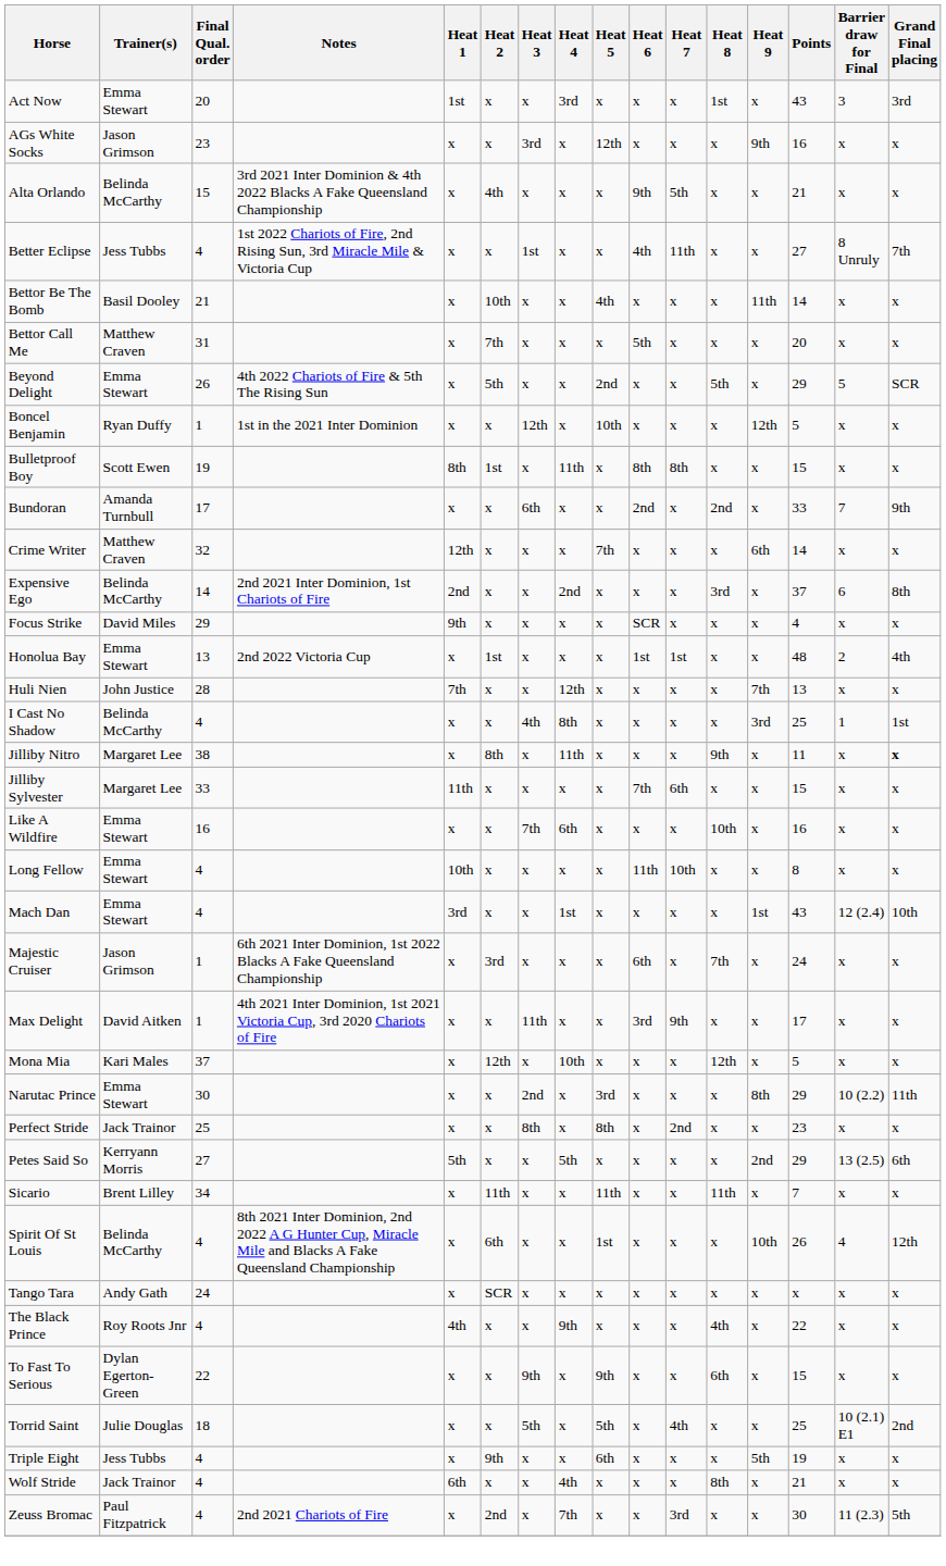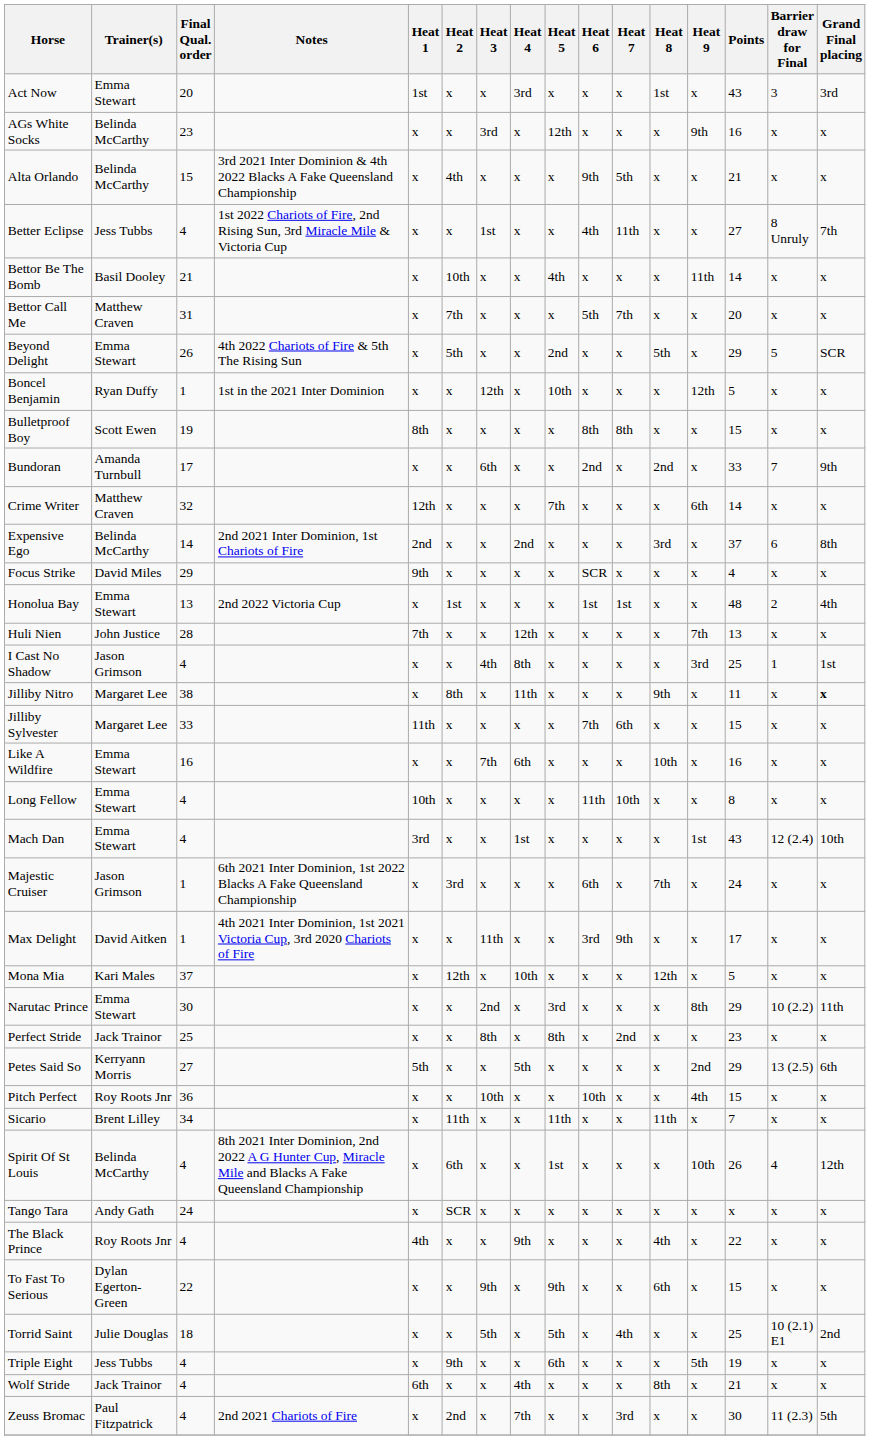 <table class="wikitable sortable" style="font-size:85%">
 <tr>
 <th width="100px">Horse <br></th>
 <th width="100px">Trainer(s)<br></th>
 <th width="25px">Final Qual. order <br></th>
 <th width="300px">Notes<br></th>
 <th width="25px">Heat 1<br></th>
 <th width="25px">Heat 2<br></th>
 <th width="25px">Heat 3<br></th>
 <th width="25px">Heat 4<br></th>
 <th width="25px">Heat 5<br></th>
 <th width="25px">Heat 6<br></th>
 <th width="35px">Heat 7<br></th>
 <th width="35px">Heat 8<br></th>
 <th width="35px">Heat 9<br></th>
 <th width="35px">Points<br></th>
 <th width="35px">Barrier draw for Final<br></th>
 <th width="35px">Grand Final placing</th>
 </tr>
 <tr>
 <td>Act Now</td>
 <td>Emma Stewart</td>
 <td>20</td>
 <td></td>
 <td>1st</td>
 <td>x</td>
 <td>x</td>
 <td>3rd</td>
 <td>x</td>
 <td>x</td>
 <td>x</td>
 <td>1st</td>
 <td>x</td>
 <td>43</td>
 <td>3</td>
 <td>3rd</td>
 </tr>
 <tr>
 <td>AGs White Socks</td>
-<td>Jason Grimson</td>
+<td>Belinda McCarthy</td>
 <td>23</td>
 <td></td>
 <td>x</td>
 <td>x</td>
 <td>3rd</td>
 <td>x</td>
 <td>12th</td>
 <td>x</td>
 <td>x</td>
 <td>x</td>
 <td>9th</td>
 <td>16</td>
 <td>x</td>
 <td>x</td>
 </tr>
 <tr>
 <td>Alta Orlando</td>
 <td>Belinda McCarthy</td>
 <td>15</td>
 <td>3rd 2021 Inter Dominion & 4th 2022 Blacks A Fake Queensland Championship</td>
 <td>x</td>
 <td>4th</td>
 <td>x</td>
 <td>x</td>
 <td>x</td>
 <td>9th</td>
 <td>5th</td>
 <td>x</td>
 <td>x</td>
 <td>21</td>
 <td>x</td>
 <td>x</td>
 </tr>
 <tr>
 <td>Better Eclipse</td>
 <td>Jess Tubbs</td>
 <td>4</td>
 <td>1st 2022 <a href='#'>Chariots of Fire</a>, 2nd Rising Sun, 3rd <a href='#'>Miracle Mile</a> & Victoria Cup</td>
 <td>x</td>
 <td>x</td>
 <td>1st</td>
 <td>x</td>
 <td>x</td>
 <td>4th</td>
 <td>11th</td>
 <td>x</td>
 <td>x</td>
 <td>27</td>
 <td>8 Unruly</td>
 <td>7th</td>
 </tr>
 <tr>
 <td>Bettor Be The Bomb</td>
 <td>Basil Dooley</td>
 <td>21</td>
 <td></td>
 <td>x</td>
 <td>10th</td>
 <td>x</td>
 <td>x</td>
 <td>4th</td>
 <td>x</td>
 <td>x</td>
 <td>x</td>
 <td>11th</td>
 <td>14</td>
 <td>x</td>
 <td>x</td>
 </tr>
 <tr>
 <td>Bettor Call Me</td>
 <td>Matthew Craven</td>
 <td>31</td>
 <td></td>
 <td>x</td>
 <td>7th</td>
 <td>x</td>
 <td>x</td>
 <td>x</td>
 <td>5th</td>
-<td>x</td>
+<td>7th</td>
 <td>x</td>
 <td>x</td>
 <td>20</td>
 <td>x</td>
 <td>x</td>
 </tr>
 <tr>
 <td>Beyond Delight</td>
 <td>Emma Stewart</td>
 <td>26</td>
 <td>4th 2022 <a href='#'>Chariots of Fire</a> & 5th The Rising Sun</td>
 <td>x</td>
 <td>5th</td>
 <td>x</td>
 <td>x</td>
 <td>2nd</td>
 <td>x</td>
 <td>x</td>
 <td>5th</td>
 <td>x</td>
 <td>29</td>
 <td>5</td>
 <td>SCR</td>
 </tr>
 <tr>
 <td>Boncel Benjamin</td>
 <td>Ryan Duffy</td>
 <td>1</td>
 <td>1st in the 2021 Inter Dominion</td>
 <td>x</td>
 <td>x</td>
 <td>12th</td>
 <td>x</td>
 <td>10th</td>
 <td>x</td>
 <td>x</td>
 <td>x</td>
 <td>12th</td>
 <td>5</td>
 <td>x</td>
 <td>x</td>
 </tr>
 <tr>
 <td>Bulletproof Boy</td>
 <td>Scott Ewen</td>
 <td>19</td>
 <td></td>
 <td>8th</td>
-<td>1st</td>
 <td>x</td>
-<td>11th</td>
+<td>x</td>
+<td>x</td>
 <td>x</td>
 <td>8th</td>
 <td>8th</td>
 <td>x</td>
 <td>x</td>
 <td>15</td>
 <td>x</td>
 <td>x</td>
 </tr>
 <tr>
 <td>Bundoran</td>
 <td>Amanda Turnbull</td>
 <td>17</td>
 <td></td>
 <td>x</td>
 <td>x</td>
 <td>6th</td>
 <td>x</td>
 <td>x</td>
 <td>2nd</td>
 <td>x</td>
 <td>2nd</td>
 <td>x</td>
 <td>33</td>
 <td>7</td>
 <td>9th</td>
 </tr>
 <tr>
 <td>Crime Writer</td>
 <td>Matthew Craven</td>
 <td>32</td>
 <td></td>
 <td>12th</td>
 <td>x</td>
 <td>x</td>
 <td>x</td>
 <td>7th</td>
 <td>x</td>
 <td>x</td>
 <td>x</td>
 <td>6th</td>
 <td>14</td>
 <td>x</td>
 <td>x</td>
 </tr>
 <tr>
 <td>Expensive Ego</td>
 <td>Belinda McCarthy</td>
 <td>14</td>
 <td>2nd 2021 Inter Dominion, 1st <a href='#'>Chariots of Fire</a></td>
 <td>2nd</td>
 <td>x</td>
 <td>x</td>
 <td>2nd</td>
 <td>x</td>
 <td>x</td>
 <td>x</td>
 <td>3rd</td>
 <td>x</td>
 <td>37</td>
 <td>6</td>
 <td>8th</td>
 </tr>
 <tr>
 <td>Focus Strike</td>
 <td>David Miles</td>
 <td>29</td>
 <td></td>
 <td>9th</td>
 <td>x</td>
 <td>x</td>
 <td>x</td>
 <td>x</td>
 <td>SCR</td>
 <td>x</td>
 <td>x</td>
 <td>x</td>
 <td>4</td>
 <td>x</td>
 <td>x</td>
 </tr>
 <tr>
 <td>Honolua Bay</td>
 <td>Emma Stewart</td>
 <td>13</td>
 <td>2nd 2022 Victoria Cup</td>
 <td>x</td>
 <td>1st</td>
 <td>x</td>
 <td>x</td>
 <td>x</td>
 <td>1st</td>
 <td>1st</td>
 <td>x</td>
 <td>x</td>
 <td>48</td>
 <td>2</td>
 <td>4th</td>
 </tr>
 <tr>
 <td>Huli Nien</td>
 <td>John Justice</td>
 <td>28</td>
 <td></td>
 <td>7th</td>
 <td>x</td>
 <td>x</td>
 <td>12th</td>
 <td>x</td>
 <td>x</td>
 <td>x</td>
 <td>x</td>
 <td>7th</td>
 <td>13</td>
 <td>x</td>
 <td>x</td>
 </tr>
 <tr>
 <td>I Cast No Shadow</td>
-<td>Belinda McCarthy</td>
+<td>Jason Grimson</td>
 <td>4</td>
 <td></td>
 <td>x</td>
 <td>x</td>
 <td>4th</td>
 <td>8th</td>
 <td>x</td>
 <td>x</td>
 <td>x</td>
 <td>x</td>
 <td>3rd</td>
 <td>25</td>
 <td>1</td>
 <td>1st</td>
 </tr>
 <tr>
 <td>Jilliby Nitro</td>
 <td>Margaret Lee</td>
 <td>38</td>
 <td></td>
 <td>x</td>
 <td>8th</td>
 <td>x</td>
 <td>11th</td>
 <td>x</td>
 <td>x</td>
 <td>x</td>
 <td>9th</td>
 <td>x</td>
 <td>11</td>
 <td>x</td>
 <td><strong>x</strong></td>
 </tr>
 <tr>
 <td>Jilliby Sylvester</td>
 <td>Margaret Lee</td>
 <td>33</td>
 <td></td>
 <td>11th</td>
 <td>x</td>
 <td>x</td>
 <td>x</td>
 <td>x</td>
 <td>7th</td>
 <td>6th</td>
 <td>x</td>
 <td>x</td>
 <td>15</td>
 <td>x</td>
 <td>x</td>
 </tr>
 <tr>
 <td>Like A Wildfire</td>
 <td>Emma Stewart</td>
 <td>16</td>
 <td></td>
 <td>x</td>
 <td>x</td>
 <td>7th</td>
 <td>6th</td>
 <td>x</td>
 <td>x</td>
 <td>x</td>
 <td>10th</td>
 <td>x</td>
 <td>16</td>
 <td>x</td>
 <td>x</td>
 </tr>
 <tr>
 <td>Long Fellow</td>
 <td>Emma Stewart</td>
 <td>4</td>
 <td></td>
 <td>10th</td>
 <td>x</td>
 <td>x</td>
 <td>x</td>
 <td>x</td>
 <td>11th</td>
 <td>10th</td>
 <td>x</td>
 <td>x</td>
 <td>8</td>
 <td>x</td>
 <td>x</td>
 </tr>
 <tr>
 <td>Mach Dan</td>
 <td>Emma Stewart</td>
 <td>4</td>
 <td></td>
 <td>3rd</td>
 <td>x</td>
 <td>x</td>
 <td>1st</td>
 <td>x</td>
 <td>x</td>
 <td>x</td>
 <td>x</td>
 <td>1st</td>
 <td>43</td>
 <td>12 (2.4)</td>
 <td>10th</td>
 </tr>
 <tr>
 <td>Majestic Cruiser</td>
 <td>Jason Grimson</td>
 <td>1</td>
 <td>6th 2021 Inter Dominion, 1st 2022 Blacks A Fake Queensland Championship</td>
 <td>x</td>
 <td>3rd</td>
 <td>x</td>
 <td>x</td>
 <td>x</td>
 <td>6th</td>
 <td>x</td>
 <td>7th</td>
 <td>x</td>
 <td>24</td>
 <td>x</td>
 <td>x</td>
 </tr>
 <tr>
 <td>Max Delight</td>
 <td>David Aitken</td>
 <td>1</td>
 <td>4th 2021 Inter Dominion, 1st 2021 <a href='#'>Victoria Cup</a>, 3rd 2020 <a href='#'>Chariots of Fire</a></td>
 <td>x</td>
 <td>x</td>
 <td>11th</td>
 <td>x</td>
 <td>x</td>
 <td>3rd</td>
 <td>9th</td>
 <td>x</td>
 <td>x</td>
 <td>17</td>
 <td>x</td>
 <td>x</td>
 </tr>
 <tr>
 <td>Mona Mia</td>
 <td>Kari Males</td>
 <td>37</td>
 <td></td>
 <td>x</td>
 <td>12th</td>
 <td>x</td>
 <td>10th</td>
 <td>x</td>
 <td>x</td>
 <td>x</td>
 <td>12th</td>
 <td>x</td>
 <td>5</td>
 <td>x</td>
 <td>x</td>
 </tr>
 <tr>
 <td>Narutac Prince</td>
 <td>Emma Stewart</td>
 <td>30</td>
 <td></td>
 <td>x</td>
 <td>x</td>
 <td>2nd</td>
 <td>x</td>
 <td>3rd</td>
 <td>x</td>
 <td>x</td>
 <td>x</td>
 <td>8th</td>
 <td>29</td>
 <td>10 (2.2)</td>
 <td>11th</td>
 </tr>
 <tr>
 <td>Perfect Stride</td>
 <td>Jack Trainor</td>
 <td>25</td>
 <td></td>
 <td>x</td>
 <td>x</td>
 <td>8th</td>
 <td>x</td>
 <td>8th</td>
 <td>x</td>
 <td>2nd</td>
 <td>x</td>
 <td>x</td>
 <td>23</td>
 <td>x</td>
 <td>x</td>
 </tr>
 <tr>
 <td>Petes Said So</td>
 <td>Kerryann Morris</td>
 <td>27</td>
 <td></td>
 <td>5th</td>
 <td>x</td>
 <td>x</td>
 <td>5th</td>
 <td>x</td>
 <td>x</td>
 <td>x</td>
 <td>x</td>
 <td>2nd</td>
 <td>29</td>
 <td>13 (2.5)</td>
 <td>6th</td>
 </tr>
 <tr>
+<td>Pitch Perfect</td>
+<td>Roy Roots Jnr</td>
+<td>36</td>
+<td></td>
+<td>x</td>
+<td>x</td>
+<td>10th</td>
+<td>x</td>
+<td>x</td>
+<td>10th</td>
+<td>x</td>
+<td>x</td>
+<td>4th</td>
+<td>15</td>
+<td>x</td>
+<td>x</td>
+</tr>
+<tr>
 <td>Sicario</td>
 <td>Brent Lilley</td>
 <td>34</td>
 <td></td>
 <td>x</td>
 <td>11th</td>
 <td>x</td>
 <td>x</td>
 <td>11th</td>
 <td>x</td>
 <td>x</td>
 <td>11th</td>
 <td>x</td>
 <td>7</td>
 <td>x</td>
 <td>x</td>
 </tr>
 <tr>
 <td>Spirit Of St Louis</td>
 <td>Belinda McCarthy</td>
 <td>4</td>
 <td>8th 2021 Inter Dominion, 2nd 2022 <a href='#'>A G Hunter Cup</a>, <a href='#'>Miracle Mile</a> and Blacks A Fake Queensland Championship</td>
 <td>x</td>
 <td>6th</td>
 <td>x</td>
 <td>x</td>
 <td>1st</td>
 <td>x</td>
 <td>x</td>
 <td>x</td>
 <td>10th</td>
 <td>26</td>
 <td>4</td>
 <td>12th</td>
 </tr>
 <tr>
 <td>Tango Tara</td>
 <td>Andy Gath</td>
 <td>24</td>
 <td></td>
 <td>x</td>
 <td>SCR</td>
 <td>x</td>
 <td>x</td>
 <td>x</td>
 <td>x</td>
 <td>x</td>
 <td>x</td>
 <td>x</td>
 <td>x</td>
 <td>x</td>
 <td>x</td>
 </tr>
 <tr>
 <td>The Black Prince</td>
 <td>Roy Roots Jnr</td>
 <td>4</td>
 <td></td>
 <td>4th</td>
 <td>x</td>
 <td>x</td>
 <td>9th</td>
 <td>x</td>
 <td>x</td>
 <td>x</td>
 <td>4th</td>
 <td>x</td>
 <td>22</td>
 <td>x</td>
 <td>x</td>
 </tr>
 <tr>
 <td>To Fast To Serious</td>
 <td>Dylan Egerton-Green</td>
 <td>22</td>
 <td></td>
 <td>x</td>
 <td>x</td>
 <td>9th</td>
 <td>x</td>
 <td>9th</td>
 <td>x</td>
 <td>x</td>
 <td>6th</td>
 <td>x</td>
 <td>15</td>
 <td>x</td>
 <td>x</td>
 </tr>
 <tr>
 <td>Torrid Saint</td>
 <td>Julie Douglas</td>
 <td>18</td>
 <td></td>
 <td>x</td>
 <td>x</td>
 <td>5th</td>
 <td>x</td>
 <td>5th</td>
 <td>x</td>
 <td>4th</td>
 <td>x</td>
 <td>x</td>
 <td>25</td>
 <td>10 (2.1) E1</td>
 <td>2nd</td>
 </tr>
 <tr>
 <td>Triple Eight</td>
 <td>Jess Tubbs</td>
 <td>4</td>
 <td></td>
 <td>x</td>
 <td>9th</td>
 <td>x</td>
 <td>x</td>
 <td>6th</td>
 <td>x</td>
 <td>x</td>
 <td>x</td>
 <td>5th</td>
 <td>19</td>
 <td>x</td>
 <td>x</td>
 </tr>
 <tr>
 <td>Wolf Stride</td>
 <td>Jack Trainor</td>
 <td>4</td>
 <td></td>
 <td>6th</td>
 <td>x</td>
 <td>x</td>
 <td>4th</td>
 <td>x</td>
 <td>x</td>
 <td>x</td>
 <td>8th</td>
 <td>x</td>
 <td>21</td>
 <td>x</td>
 <td>x</td>
 </tr>
 <tr>
 <td>Zeuss Bromac</td>
 <td>Paul Fitzpatrick</td>
 <td>4</td>
 <td>2nd 2021 <a href='#'>Chariots of Fire</a></td>
 <td>x</td>
 <td>2nd</td>
 <td>x</td>
 <td>7th</td>
 <td>x</td>
 <td>x</td>
 <td>3rd</td>
 <td>x</td>
 <td>x</td>
 <td>30</td>
 <td>11 (2.3)</td>
 <td>5th</td>
 </tr>
 <tr>
 </tr>
 </table>
